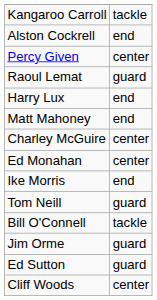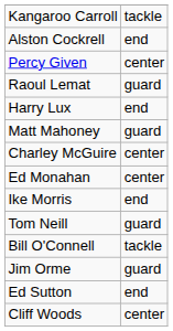 <table class="wikitable">
 <tr>
 </tr>
 <tr>
 <td>Kangaroo Carroll</td>
 <td>tackle</td>
 </tr>
 <tr>
 <td>Alston Cockrell</td>
 <td>end</td>
 </tr>
 <tr>
 <td><a href='#'>Percy Given</a></td>
 <td>center</td>
 </tr>
 <tr>
 <td>Raoul Lemat</td>
 <td>guard</td>
 </tr>
 <tr>
 <td>Harry Lux</td>
 <td>end</td>
 </tr>
 <tr>
 <td>Matt Mahoney</td>
-<td>end</td>
+<td>guard</td>
 </tr>
 <tr>
 <td>Charley McGuire</td>
 <td>center</td>
 </tr>
 <tr>
 <td>Ed Monahan</td>
 <td>center</td>
 </tr>
 <tr>
 <td>Ike Morris</td>
 <td>end</td>
 </tr>
 <tr>
 <td>Tom Neill</td>
 <td>guard</td>
 </tr>
 <tr>
 <td>Bill O'Connell</td>
 <td>tackle</td>
 </tr>
 <tr>
 <td>Jim Orme</td>
 <td>guard</td>
 </tr>
 <tr>
 <td>Ed Sutton</td>
-<td>guard</td>
+<td>end</td>
 </tr>
 <tr>
 <td>Cliff Woods</td>
 <td>center</td>
 </tr>
 </table>
